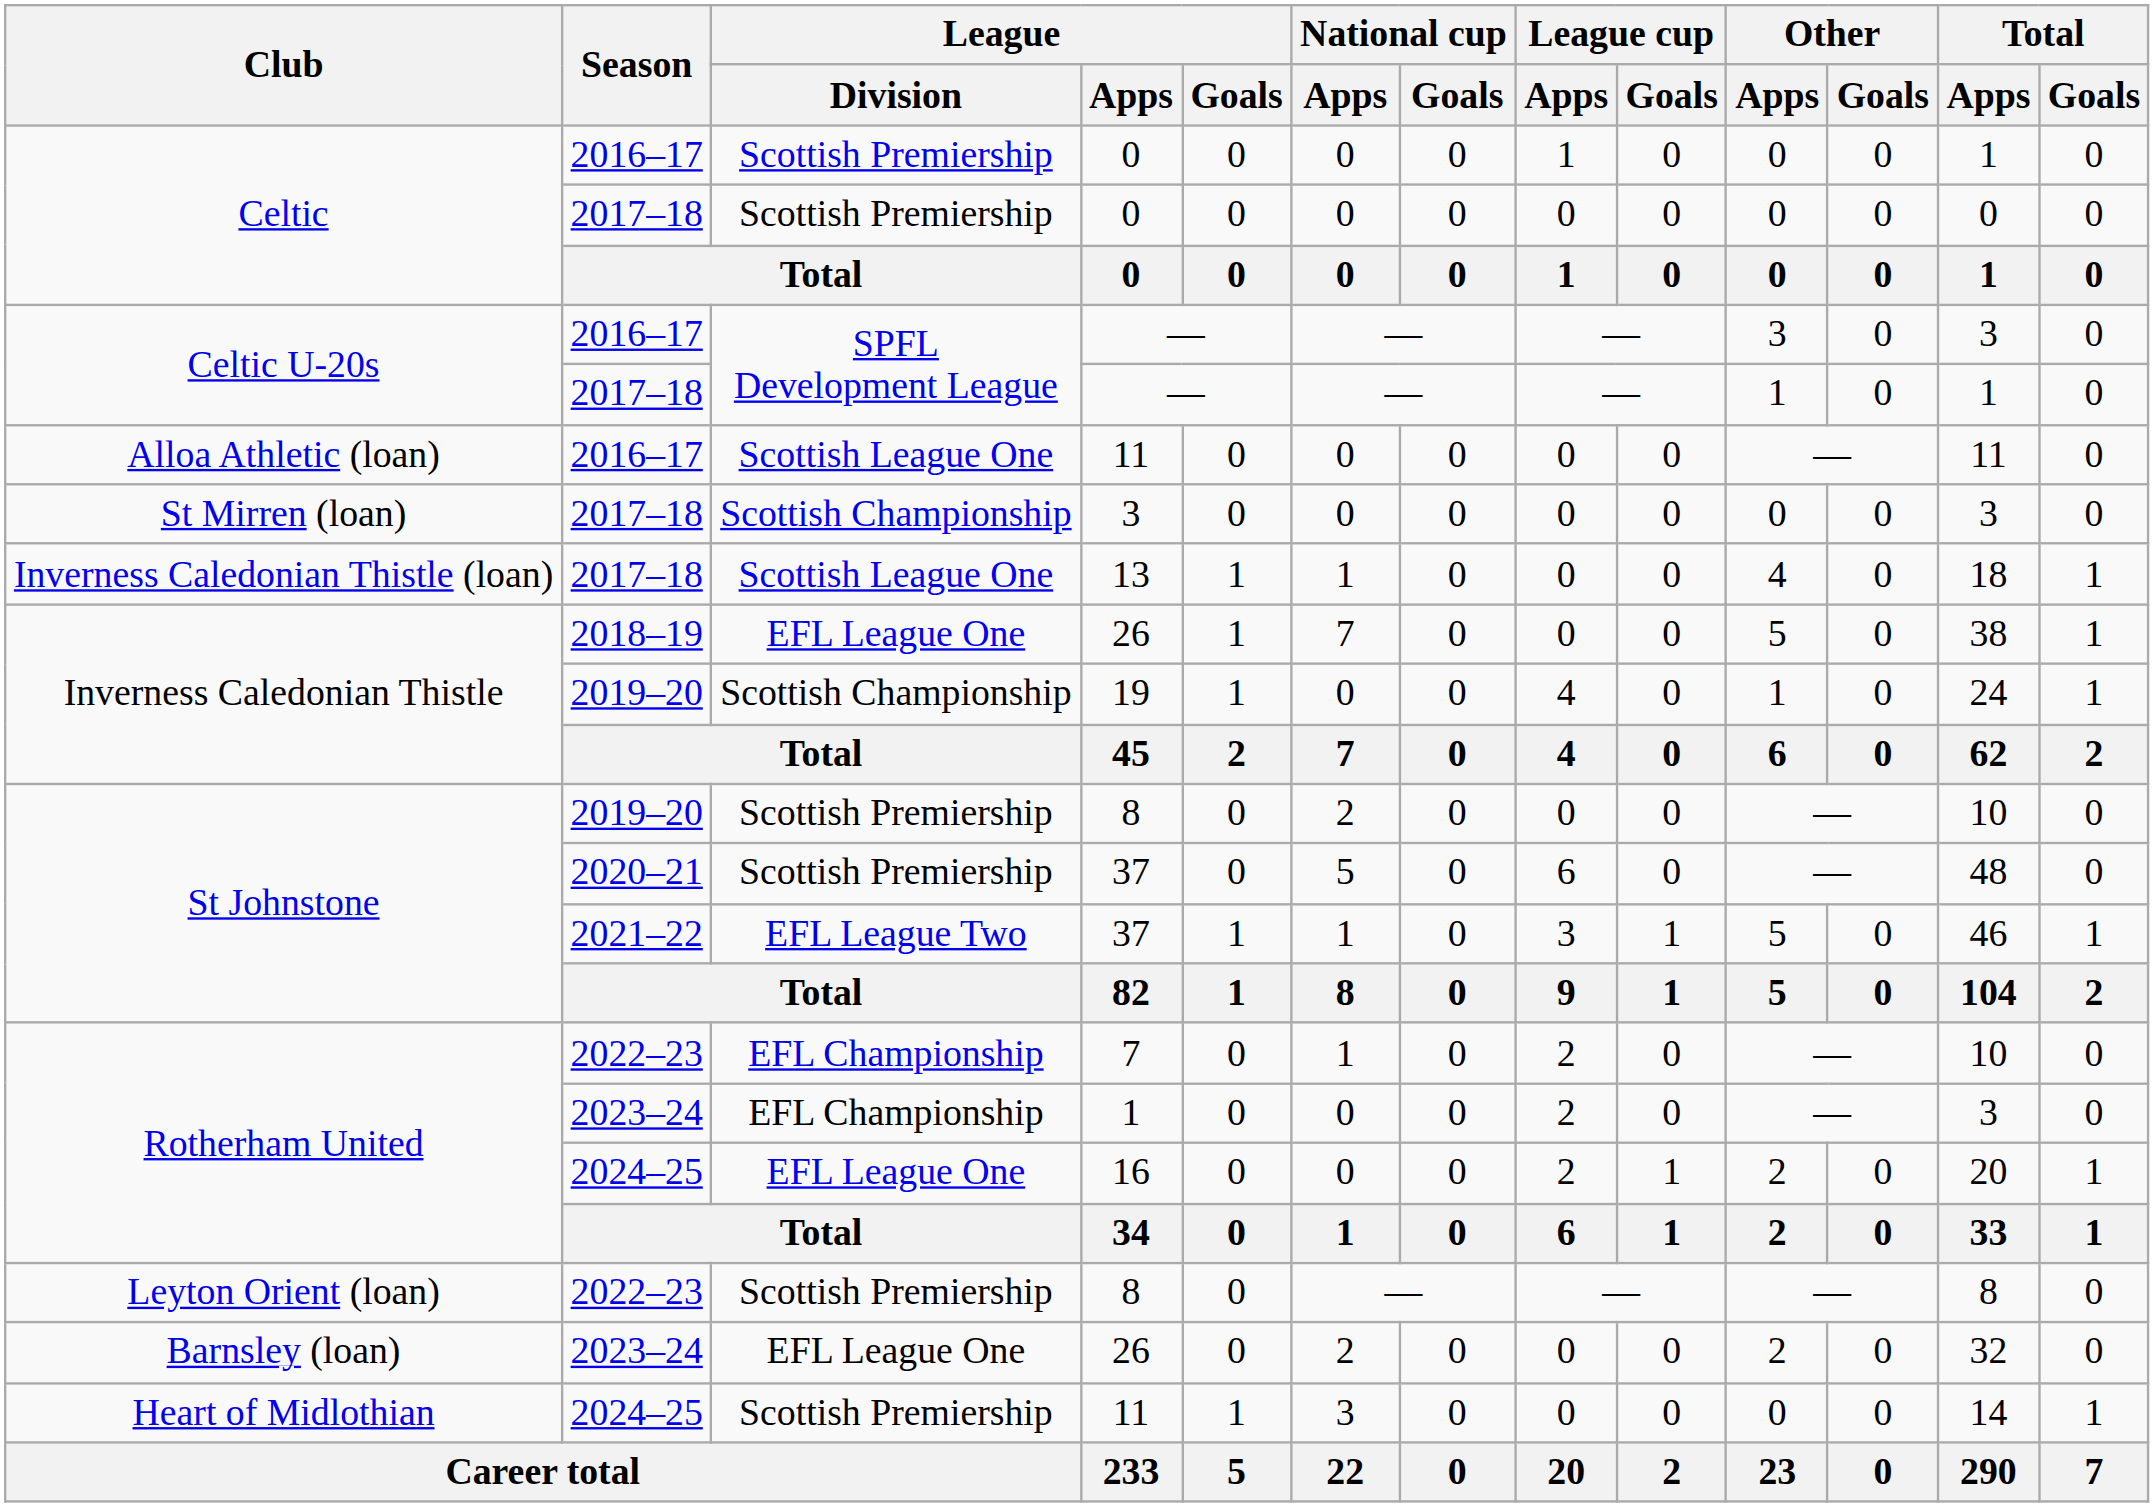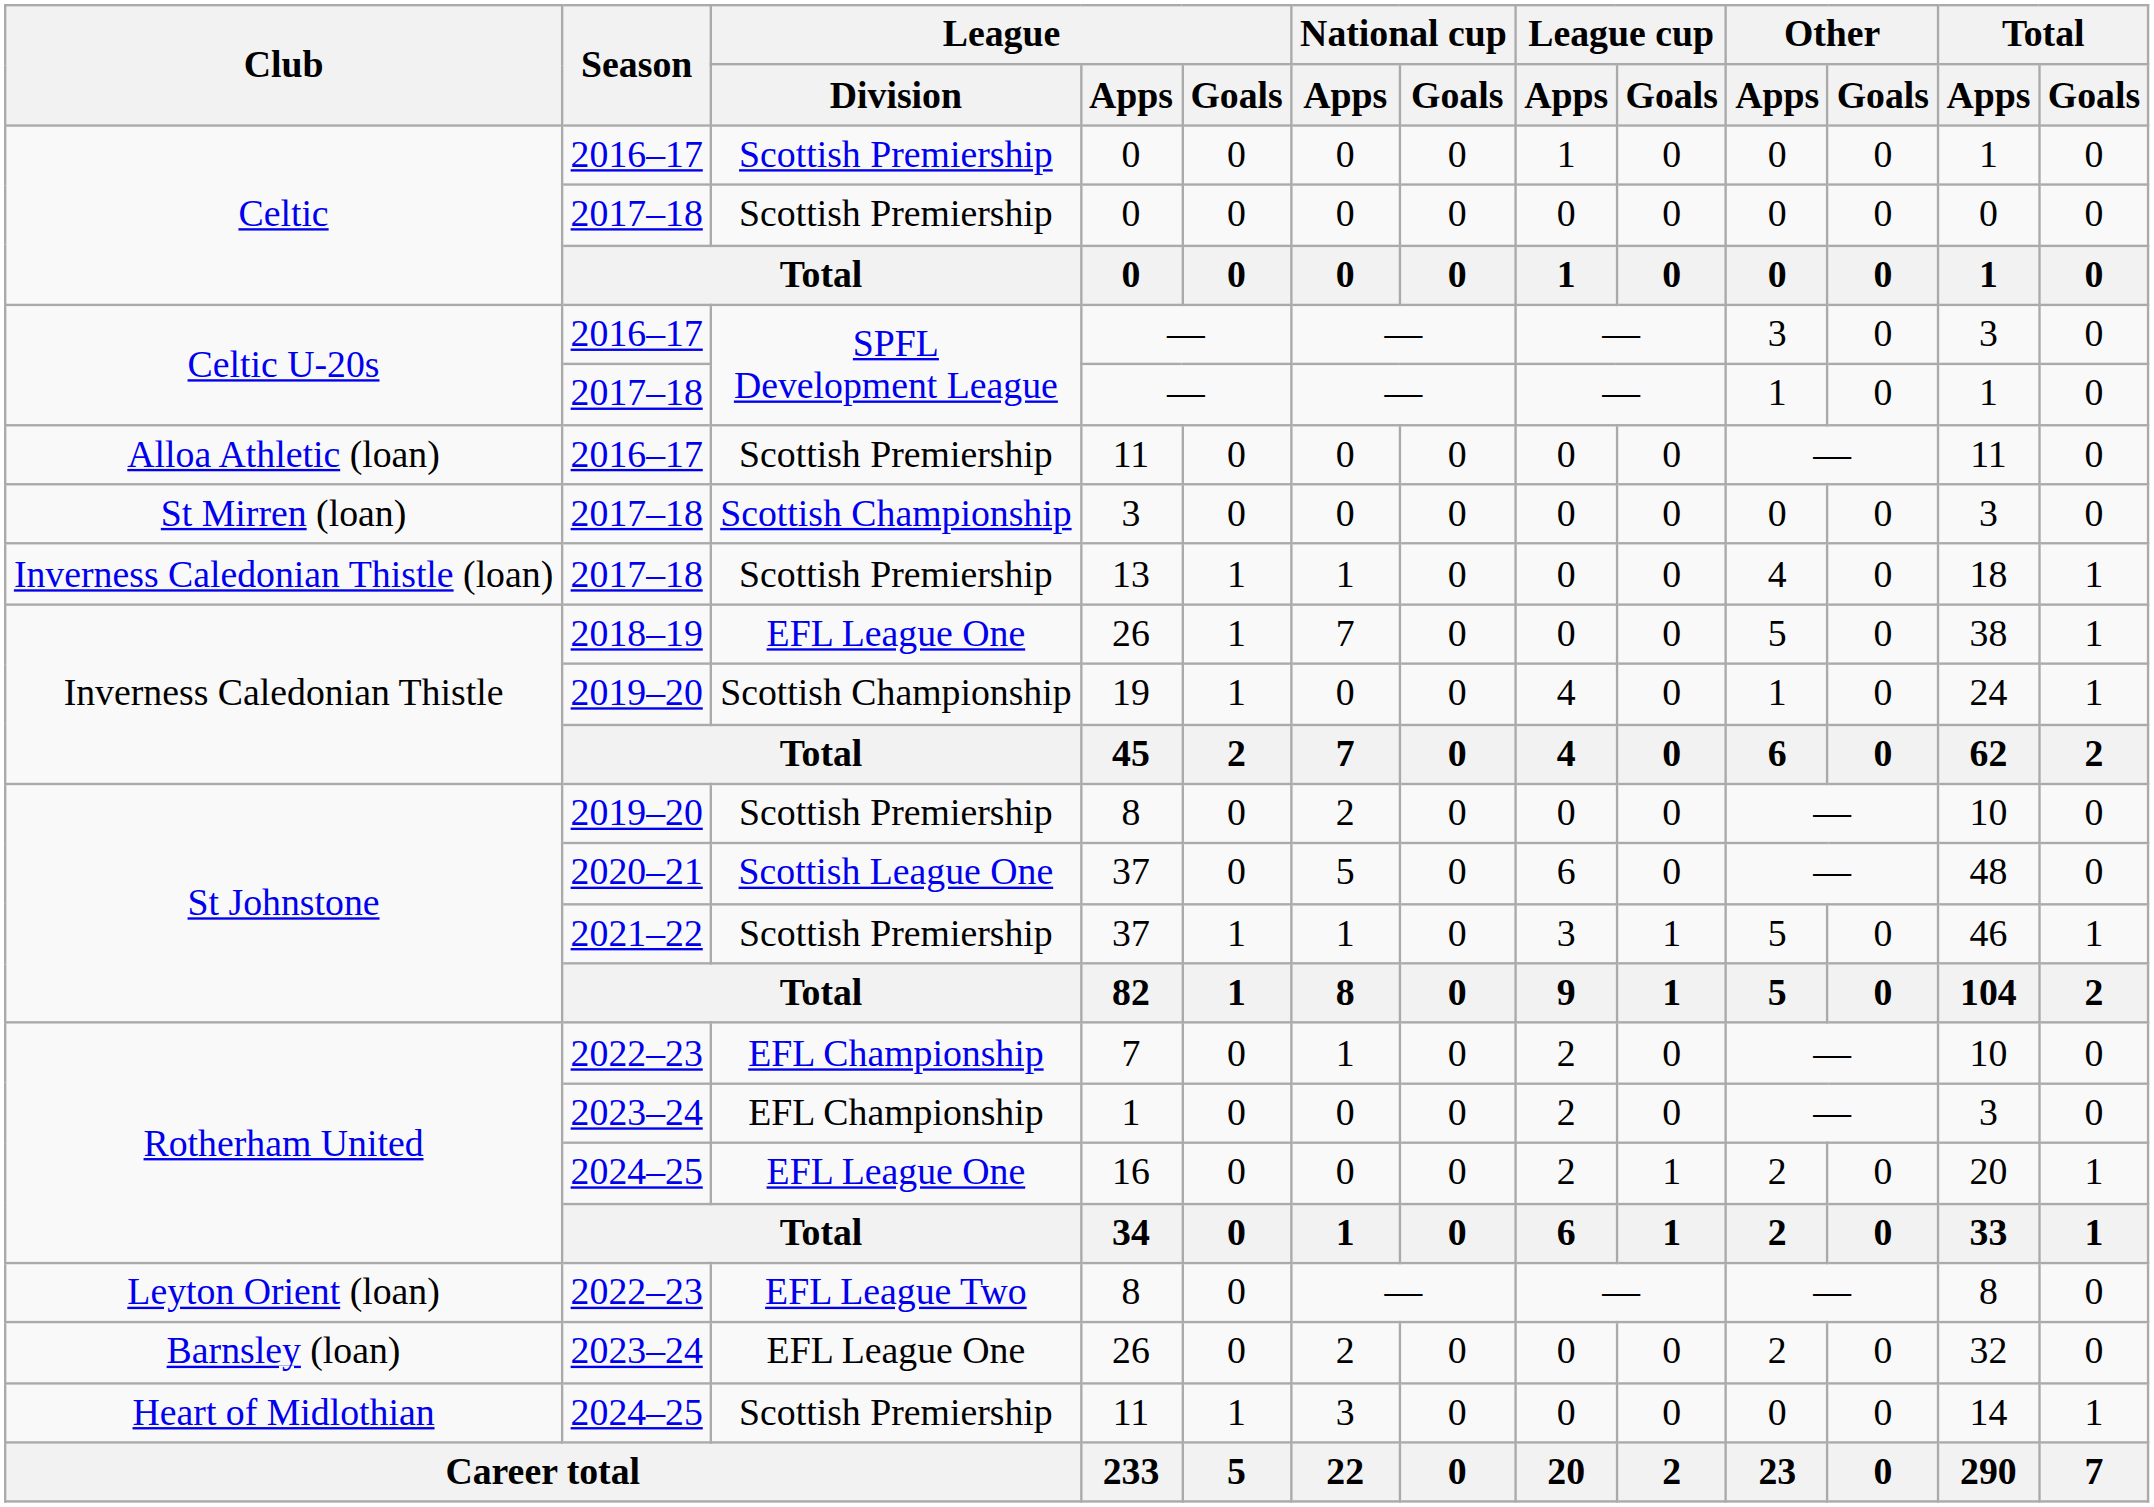 <table class="wikitable" style="text-align:center">
 <tr>
 <th rowspan="2">Club</th>
 <th rowspan="2">Season</th>
 <th colspan="3">League</th>
 <th colspan="2">National cup</th>
 <th colspan="2">League cup</th>
 <th colspan="2">Other</th>
 <th colspan="2">Total</th>
 </tr>
 <tr>
 <th>Division</th>
 <th>Apps</th>
 <th>Goals</th>
 <th>Apps</th>
 <th>Goals</th>
 <th>Apps</th>
 <th>Goals</th>
 <th>Apps</th>
 <th>Goals</th>
 <th>Apps</th>
 <th>Goals</th>
 </tr>
 <tr>
 <td rowspan="3"><a href='#'>Celtic</a></td>
 <td><a href='#'>2016–17</a></td>
 <td><a href='#'>Scottish Premiership</a></td>
 <td>0</td>
 <td>0</td>
 <td>0</td>
 <td>0</td>
 <td>1</td>
 <td>0</td>
 <td>0</td>
 <td>0</td>
 <td>1</td>
 <td>0</td>
 </tr>
 <tr>
 <td><a href='#'>2017–18</a></td>
 <td>Scottish Premiership</td>
 <td>0</td>
 <td>0</td>
 <td>0</td>
 <td>0</td>
 <td>0</td>
 <td>0</td>
 <td>0</td>
 <td>0</td>
 <td>0</td>
 <td>0</td>
 </tr>
 <tr>
 <th colspan="2">Total</th>
 <th>0</th>
 <th>0</th>
 <th>0</th>
 <th>0</th>
 <th>1</th>
 <th>0</th>
 <th>0</th>
 <th>0</th>
 <th>1</th>
 <th>0</th>
 </tr>
 <tr>
 <td rowspan="2"><a href='#'>Celtic U-20s</a></td>
 <td><a href='#'>2016–17</a></td>
 <td rowspan="2"><a href='#'>SPFL<br>Development League</a></td>
 <td colspan="2">—</td>
 <td colspan="2">—</td>
 <td colspan="2">—</td>
 <td>3</td>
 <td>0</td>
 <td>3</td>
 <td>0</td>
 </tr>
 <tr>
 <td><a href='#'>2017–18</a></td>
 <td colspan="2">—</td>
 <td colspan="2">—</td>
 <td colspan="2">—</td>
 <td>1</td>
 <td>0</td>
 <td>1</td>
 <td>0</td>
 </tr>
 <tr>
 <td><a href='#'>Alloa Athletic</a> (loan)</td>
 <td><a href='#'>2016–17</a></td>
-<td><a href='#'>Scottish League One</a></td>
+<td>Scottish Premiership</td>
 <td>11</td>
 <td>0</td>
 <td>0</td>
 <td>0</td>
 <td>0</td>
 <td>0</td>
 <td colspan="2">—</td>
 <td>11</td>
 <td>0</td>
 </tr>
 <tr>
 <td><a href='#'>St Mirren</a> (loan)</td>
 <td><a href='#'>2017–18</a></td>
 <td><a href='#'>Scottish Championship</a></td>
 <td>3</td>
 <td>0</td>
 <td>0</td>
 <td>0</td>
 <td>0</td>
 <td>0</td>
 <td>0</td>
 <td>0</td>
 <td>3</td>
 <td>0</td>
 </tr>
 <tr>
 <td><a href='#'>Inverness Caledonian Thistle</a> (loan)</td>
 <td><a href='#'>2017–18</a></td>
-<td><a href='#'>Scottish League One</a></td>
+<td>Scottish Premiership</td>
 <td>13</td>
 <td>1</td>
 <td>1</td>
 <td>0</td>
 <td>0</td>
 <td>0</td>
 <td>4</td>
 <td>0</td>
 <td>18</td>
 <td>1</td>
 </tr>
 <tr>
 <td rowspan="3">Inverness Caledonian Thistle</td>
 <td><a href='#'>2018–19</a></td>
 <td><a href='#'>EFL League One</a></td>
 <td>26</td>
 <td>1</td>
 <td>7</td>
 <td>0</td>
 <td>0</td>
 <td>0</td>
 <td>5</td>
 <td>0</td>
 <td>38</td>
 <td>1</td>
 </tr>
 <tr>
 <td><a href='#'>2019–20</a></td>
 <td>Scottish Championship</td>
 <td>19</td>
 <td>1</td>
 <td>0</td>
 <td>0</td>
 <td>4</td>
 <td>0</td>
 <td>1</td>
 <td>0</td>
 <td>24</td>
 <td>1</td>
 </tr>
 <tr>
 <th colspan="2">Total</th>
 <th>45</th>
 <th>2</th>
 <th>7</th>
 <th>0</th>
 <th>4</th>
 <th>0</th>
 <th>6</th>
 <th>0</th>
 <th>62</th>
 <th>2</th>
 </tr>
 <tr>
 <td rowspan="4"><a href='#'>St Johnstone</a></td>
 <td><a href='#'>2019–20</a></td>
 <td>Scottish Premiership</td>
 <td>8</td>
 <td>0</td>
 <td>2</td>
 <td>0</td>
 <td>0</td>
 <td>0</td>
 <td colspan="2">—</td>
 <td>10</td>
 <td>0</td>
 </tr>
 <tr>
 <td><a href='#'>2020–21</a></td>
-<td>Scottish Premiership</td>
+<td><a href='#'>Scottish League One</a></td>
 <td>37</td>
 <td>0</td>
 <td>5</td>
 <td>0</td>
 <td>6</td>
 <td>0</td>
 <td colspan="2">—</td>
 <td>48</td>
 <td>0</td>
 </tr>
 <tr>
 <td><a href='#'>2021–22</a></td>
-<td><a href='#'>EFL League Two</a></td>
+<td>Scottish Premiership</td>
 <td>37</td>
 <td>1</td>
 <td>1</td>
 <td>0</td>
 <td>3</td>
 <td>1</td>
 <td>5</td>
 <td>0</td>
 <td>46</td>
 <td>1</td>
 </tr>
 <tr>
 <th colspan="2">Total</th>
 <th>82</th>
 <th>1</th>
 <th>8</th>
 <th>0</th>
 <th>9</th>
 <th>1</th>
 <th>5</th>
 <th>0</th>
 <th>104</th>
 <th>2</th>
 </tr>
 <tr>
 <td rowspan="4"><a href='#'>Rotherham United</a></td>
 <td><a href='#'>2022–23</a></td>
 <td><a href='#'>EFL Championship</a></td>
 <td>7</td>
 <td>0</td>
 <td>1</td>
 <td>0</td>
 <td>2</td>
 <td>0</td>
 <td colspan="2">—</td>
 <td>10</td>
 <td>0</td>
 </tr>
 <tr>
 <td><a href='#'>2023–24</a></td>
 <td>EFL Championship</td>
 <td>1</td>
 <td>0</td>
 <td>0</td>
 <td>0</td>
 <td>2</td>
 <td>0</td>
 <td colspan="2">—</td>
 <td>3</td>
 <td>0</td>
 </tr>
 <tr>
 <td><a href='#'>2024–25</a></td>
 <td><a href='#'>EFL League One</a></td>
 <td>16</td>
 <td>0</td>
 <td>0</td>
 <td>0</td>
 <td>2</td>
 <td>1</td>
 <td>2</td>
 <td>0</td>
 <td>20</td>
 <td>1</td>
 </tr>
 <tr>
 <th colspan="2">Total</th>
 <th>34</th>
 <th>0</th>
 <th>1</th>
 <th>0</th>
 <th>6</th>
 <th>1</th>
 <th>2</th>
 <th>0</th>
 <th>33</th>
 <th>1</th>
 </tr>
 <tr>
 <td><a href='#'>Leyton Orient</a> (loan)</td>
 <td><a href='#'>2022–23</a></td>
-<td>Scottish Premiership</td>
+<td><a href='#'>EFL League Two</a></td>
 <td>8</td>
 <td>0</td>
 <td colspan="2">—</td>
 <td colspan="2">—</td>
 <td colspan="2">—</td>
 <td>8</td>
 <td>0</td>
 </tr>
 <tr>
 <td><a href='#'>Barnsley</a> (loan)</td>
 <td><a href='#'>2023–24</a></td>
 <td>EFL League One</td>
 <td>26</td>
 <td>0</td>
 <td>2</td>
 <td>0</td>
 <td>0</td>
 <td>0</td>
 <td>2</td>
 <td>0</td>
 <td>32</td>
 <td>0</td>
 </tr>
 <tr>
 <td><a href='#'>Heart of Midlothian</a></td>
 <td><a href='#'>2024–25</a></td>
 <td>Scottish Premiership</td>
 <td>11</td>
 <td>1</td>
 <td>3</td>
 <td>0</td>
 <td>0</td>
 <td>0</td>
 <td>0</td>
 <td>0</td>
 <td>14</td>
 <td>1</td>
 </tr>
 <tr>
 <th colspan="3">Career total</th>
 <th>233</th>
 <th>5</th>
 <th>22</th>
 <th>0</th>
 <th>20</th>
 <th>2</th>
 <th>23</th>
 <th>0</th>
 <th>290</th>
 <th>7</th>
 </tr>
 </table>
